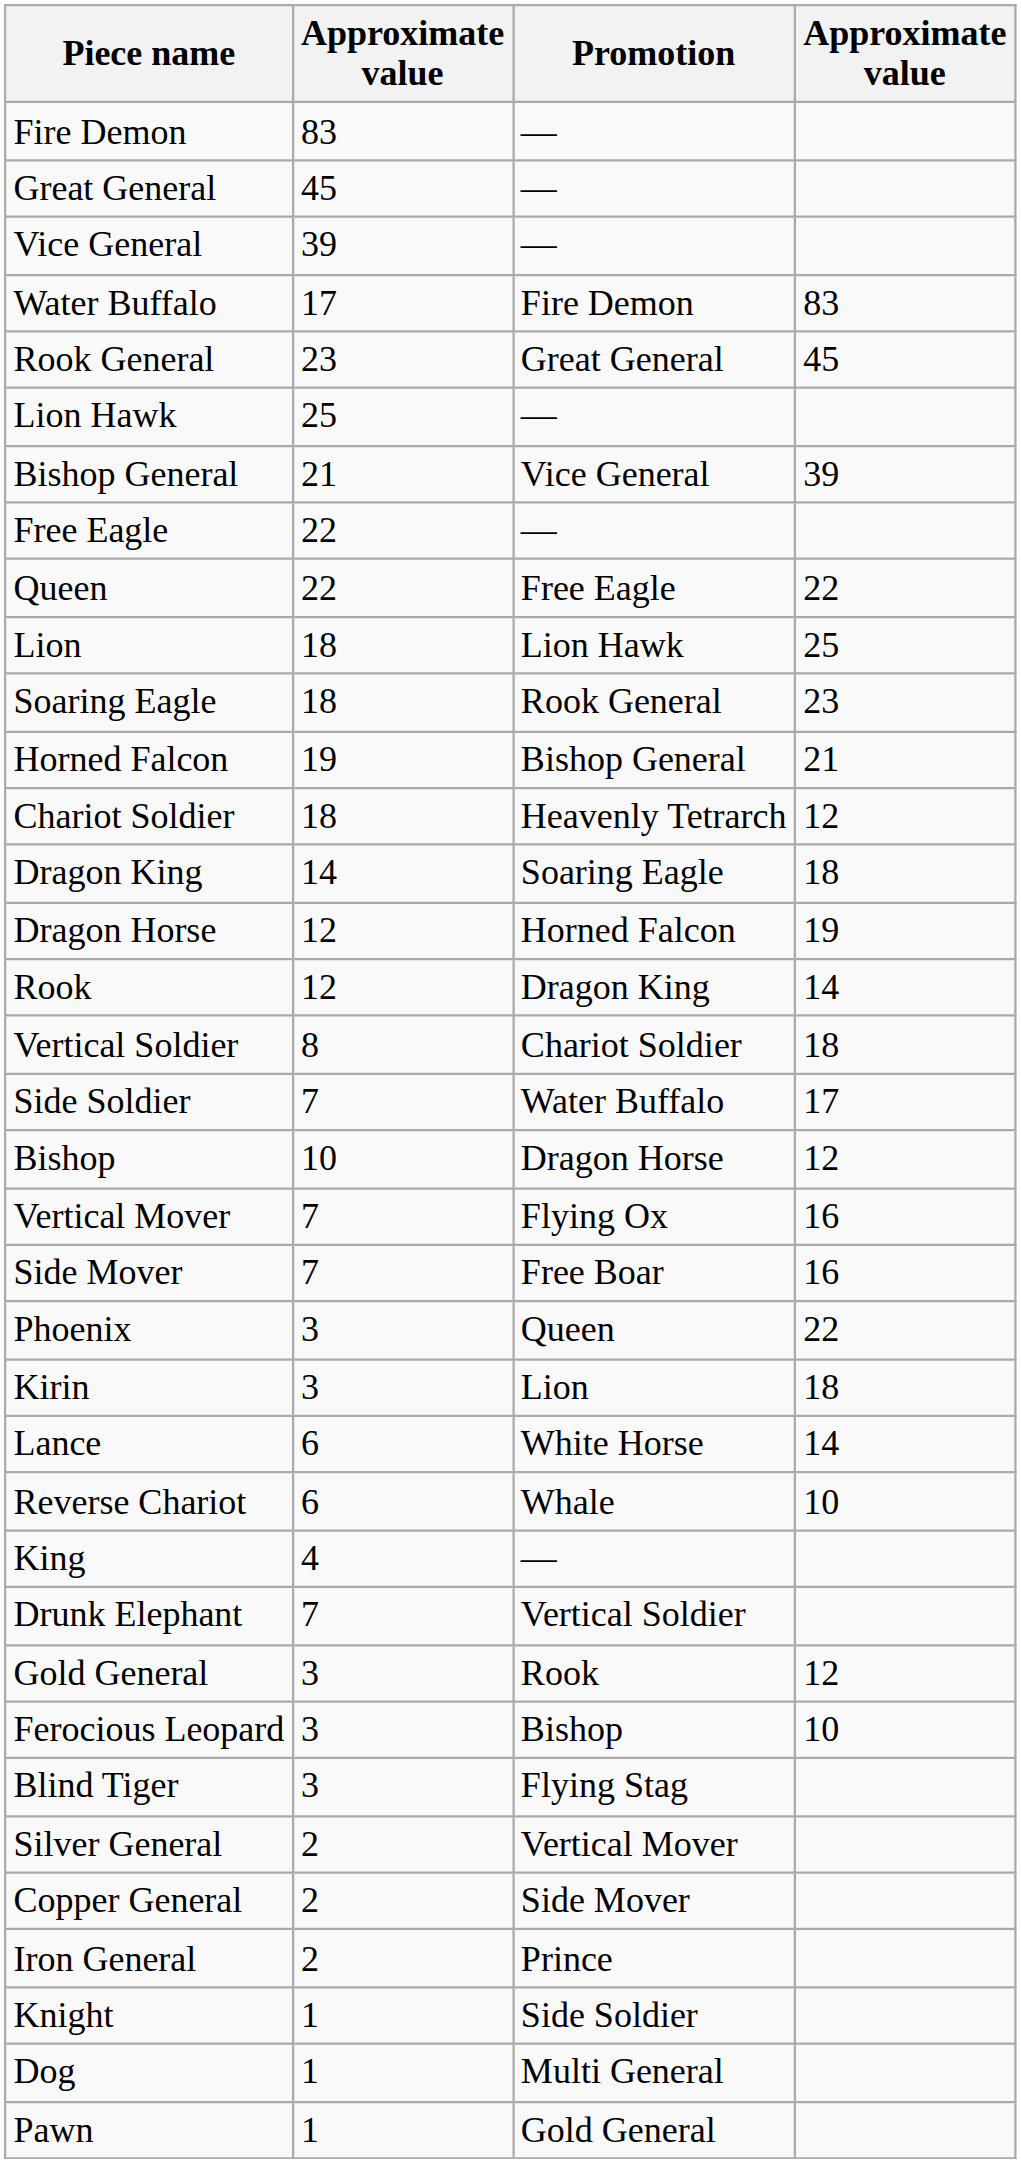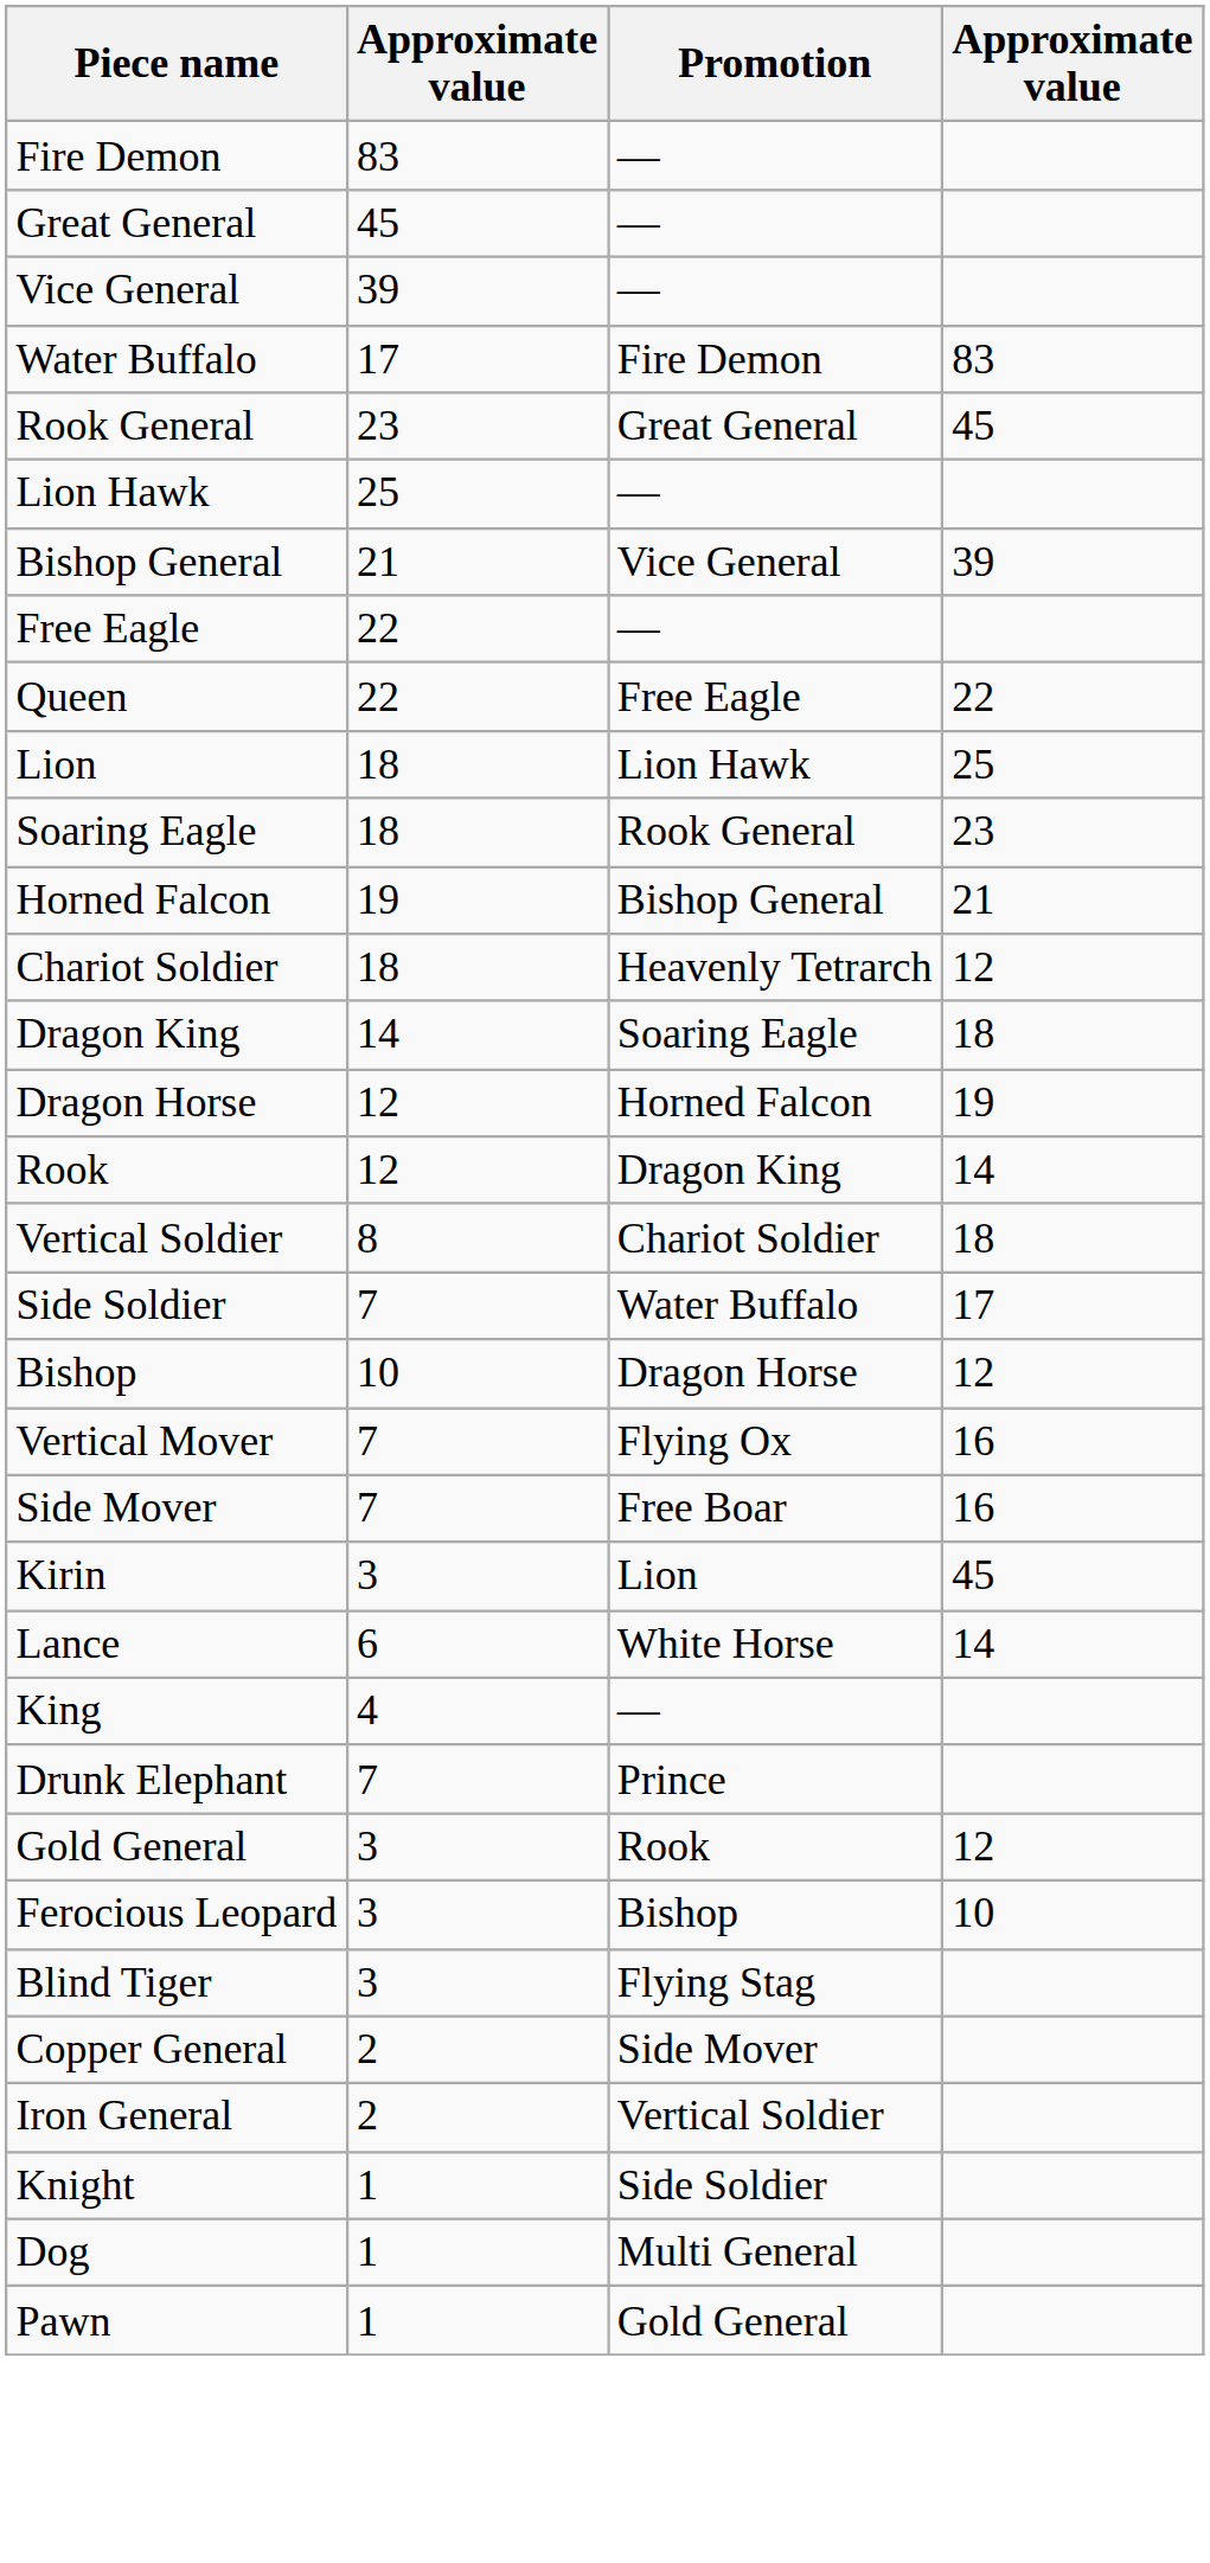 <table class="wikitable sortable">
 <tr>
 <th>Piece name</th>
 <th>Approximate<br>value</th>
 <th>Promotion</th>
 <th>Approximate<br>value</th>
 </tr>
 <tr>
 <td>Fire Demon</td>
 <td>83</td>
 <td>—</td>
 <td></td>
 </tr>
 <tr>
 <td>Great General</td>
 <td>45</td>
 <td>—</td>
 <td></td>
 </tr>
 <tr>
 <td>Vice General</td>
 <td>39</td>
 <td>—</td>
 <td></td>
 </tr>
 <tr>
 <td>Water Buffalo</td>
 <td>17</td>
 <td>Fire Demon</td>
 <td>83</td>
 </tr>
 <tr>
 <td>Rook General</td>
 <td>23</td>
 <td>Great General</td>
 <td>45</td>
 </tr>
 <tr>
 <td>Lion Hawk</td>
 <td>25</td>
 <td>—</td>
 <td></td>
 </tr>
 <tr>
 <td>Bishop General</td>
 <td>21</td>
 <td>Vice General</td>
 <td>39</td>
 </tr>
 <tr>
 <td>Free Eagle</td>
 <td>22</td>
 <td>—</td>
 <td></td>
 </tr>
 <tr>
 <td>Queen</td>
 <td>22</td>
 <td>Free Eagle</td>
 <td>22</td>
 </tr>
 <tr>
 <td>Lion</td>
 <td>18</td>
 <td>Lion Hawk</td>
 <td>25</td>
 </tr>
 <tr>
 <td>Soaring Eagle</td>
 <td>18</td>
 <td>Rook General</td>
 <td>23</td>
 </tr>
 <tr>
 <td>Horned Falcon</td>
 <td>19</td>
 <td>Bishop General</td>
 <td>21</td>
 </tr>
 <tr>
 <td>Chariot Soldier</td>
 <td>18</td>
 <td>Heavenly Tetrarch</td>
 <td>12</td>
 </tr>
 <tr>
 <td>Dragon King</td>
 <td>14</td>
 <td>Soaring Eagle</td>
 <td>18</td>
 </tr>
 <tr>
 <td>Dragon Horse</td>
 <td>12</td>
 <td>Horned Falcon</td>
 <td>19</td>
 </tr>
 <tr>
 <td>Rook</td>
 <td>12</td>
 <td>Dragon King</td>
 <td>14</td>
 </tr>
 <tr>
 <td>Vertical Soldier</td>
 <td>8</td>
 <td>Chariot Soldier</td>
 <td>18</td>
 </tr>
 <tr>
 <td>Side Soldier</td>
 <td>7</td>
 <td>Water Buffalo</td>
 <td>17</td>
 </tr>
 <tr>
 <td>Bishop</td>
 <td>10</td>
 <td>Dragon Horse</td>
 <td>12</td>
 </tr>
 <tr>
 <td>Vertical Mover</td>
 <td>7</td>
 <td>Flying Ox</td>
 <td>16</td>
 </tr>
 <tr>
 <td>Side Mover</td>
 <td>7</td>
 <td>Free Boar</td>
 <td>16</td>
 </tr>
 <tr>
-<td>Phoenix</td>
-<td>3</td>
-<td>Queen</td>
-<td>22</td>
-</tr>
-<tr>
 <td>Kirin</td>
 <td>3</td>
 <td>Lion</td>
-<td>18</td>
+<td>45</td>
 </tr>
 <tr>
 <td>Lance</td>
 <td>6</td>
 <td>White Horse</td>
 <td>14</td>
-</tr>
-<tr>
-<td>Reverse Chariot</td>
-<td>6</td>
-<td>Whale</td>
-<td>10</td>
 </tr>
 <tr>
 <td>King</td>
 <td>4</td>
 <td>—</td>
 <td></td>
 </tr>
 <tr>
 <td>Drunk Elephant</td>
 <td>7</td>
-<td>Vertical Soldier</td>
+<td>Prince</td>
 <td></td>
 </tr>
 <tr>
 <td>Gold General</td>
 <td>3</td>
 <td>Rook</td>
 <td>12</td>
 </tr>
 <tr>
 <td>Ferocious Leopard</td>
 <td>3</td>
 <td>Bishop</td>
 <td>10</td>
 </tr>
 <tr>
 <td>Blind Tiger</td>
 <td>3</td>
 <td>Flying Stag</td>
 <td></td>
 </tr>
 <tr>
-<td>Silver General</td>
-<td>2</td>
-<td>Vertical Mover</td>
-<td></td>
-</tr>
-<tr>
 <td>Copper General</td>
 <td>2</td>
 <td>Side Mover</td>
 <td></td>
 </tr>
 <tr>
 <td>Iron General</td>
 <td>2</td>
-<td>Prince</td>
+<td>Vertical Soldier</td>
 <td></td>
 </tr>
 <tr>
 <td>Knight</td>
 <td>1</td>
 <td>Side Soldier</td>
 <td></td>
 </tr>
 <tr>
 <td>Dog</td>
 <td>1</td>
 <td>Multi General</td>
 <td></td>
 </tr>
 <tr>
 <td>Pawn</td>
 <td>1</td>
 <td>Gold General</td>
 <td></td>
 </tr>
 </table>
